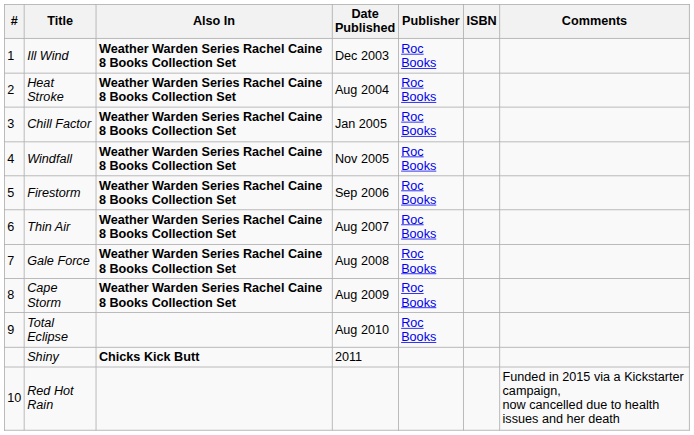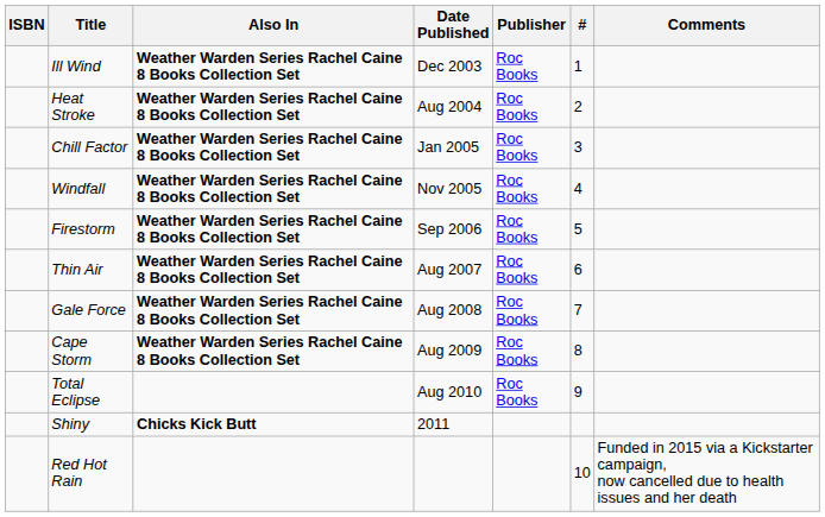 <table class="wikitable">
 <tr>
-<th>#</th>
+<th>ISBN</th>
 <th>Title</th>
 <th>Also In</th>
 <th>Date<br>Published</th>
 <th>Publisher</th>
-<th>ISBN</th>
+<th>#</th>
 <th>Comments</th>
 </tr>
 <tr>
-<td>1</td>
+<td></td>
 <td><em>Ill Wind</em></td>
 <td><strong>Weather Warden Series Rachel Caine 8 Books Collection Set</strong></td>
 <td>Dec 2003</td>
 <td><a href='#'>Roc Books</a></td>
-<td></td>
+<td>1</td>
 <td></td>
 </tr>
 <tr>
-<td>2</td>
+<td></td>
 <td><em>Heat Stroke</em></td>
 <td><strong>Weather Warden Series Rachel Caine 8 Books Collection Set</strong></td>
 <td>Aug 2004</td>
 <td><a href='#'>Roc Books</a></td>
-<td></td>
+<td>2</td>
 <td></td>
 </tr>
 <tr>
-<td>3</td>
+<td></td>
 <td><em>Chill Factor</em></td>
 <td><strong>Weather Warden Series Rachel Caine 8 Books Collection Set</strong></td>
 <td>Jan 2005</td>
 <td><a href='#'>Roc Books</a></td>
-<td></td>
+<td>3</td>
 <td></td>
 </tr>
 <tr>
-<td>4</td>
+<td></td>
 <td><em>Windfall</em></td>
 <td><strong>Weather Warden Series Rachel Caine 8 Books Collection Set</strong></td>
 <td>Nov 2005</td>
 <td><a href='#'>Roc Books</a></td>
-<td></td>
+<td>4</td>
 <td></td>
 </tr>
 <tr>
-<td>5</td>
+<td></td>
 <td><em>Firestorm</em></td>
 <td><strong>Weather Warden Series Rachel Caine 8 Books Collection Set</strong></td>
 <td>Sep 2006</td>
 <td><a href='#'>Roc Books</a></td>
-<td></td>
+<td>5</td>
 <td></td>
 </tr>
 <tr>
-<td>6</td>
+<td></td>
 <td><em>Thin Air</em></td>
 <td><strong>Weather Warden Series Rachel Caine 8 Books Collection Set</strong></td>
 <td>Aug 2007</td>
 <td><a href='#'>Roc Books</a></td>
-<td></td>
+<td>6</td>
 <td></td>
 </tr>
 <tr>
-<td>7</td>
+<td></td>
 <td><em>Gale Force</em></td>
 <td><strong>Weather Warden Series Rachel Caine 8 Books Collection Set</strong></td>
 <td>Aug 2008</td>
 <td><a href='#'>Roc Books</a></td>
-<td></td>
+<td>7</td>
 <td></td>
 </tr>
 <tr>
-<td>8</td>
+<td></td>
 <td><em>Cape Storm</em></td>
 <td><strong>Weather Warden Series Rachel Caine 8 Books Collection Set</strong></td>
 <td>Aug 2009</td>
 <td><a href='#'>Roc Books</a></td>
-<td></td>
+<td>8</td>
 <td></td>
 </tr>
 <tr>
-<td>9</td>
+<td></td>
 <td><em>Total Eclipse</em></td>
 <td></td>
 <td>Aug 2010</td>
 <td><a href='#'>Roc Books</a></td>
-<td></td>
+<td>9</td>
 <td></td>
 </tr>
 <tr>
 <td></td>
 <td><em>Shiny</em></td>
 <td><strong>Chicks Kick Butt</strong></td>
 <td>2011</td>
 <td></td>
 <td></td>
 <td></td>
 </tr>
 <tr>
-<td>10</td>
+<td></td>
 <td><em>Red Hot Rain</em></td>
 <td></td>
 <td></td>
 <td></td>
-<td></td>
+<td>10</td>
 <td>Funded in 2015 via a Kickstarter campaign,<br>now cancelled due to health issues and her death</td>
 </tr>
 </table>
